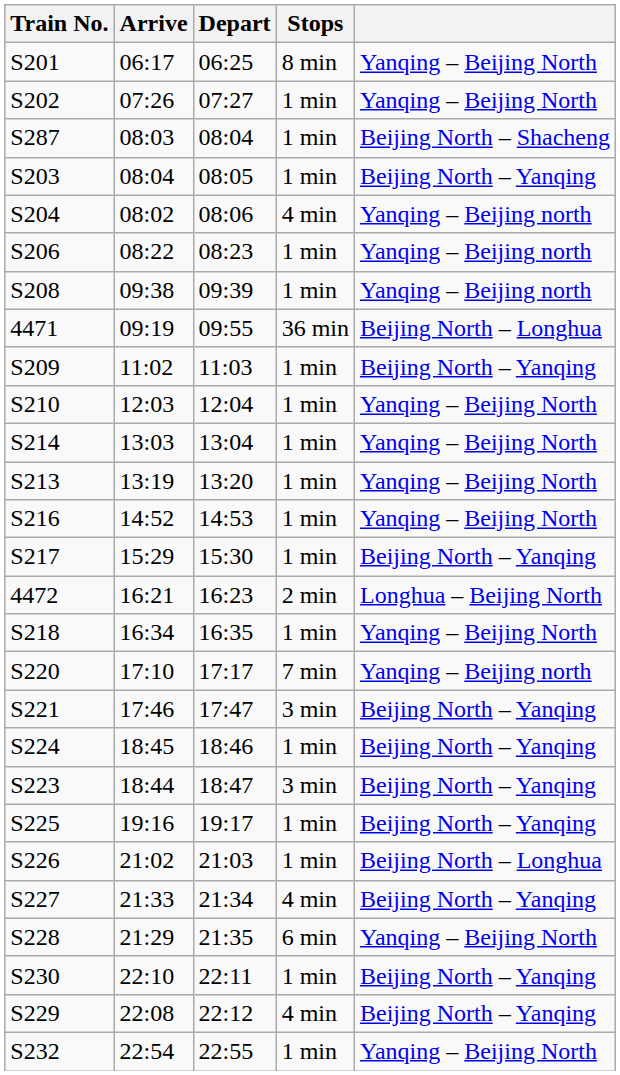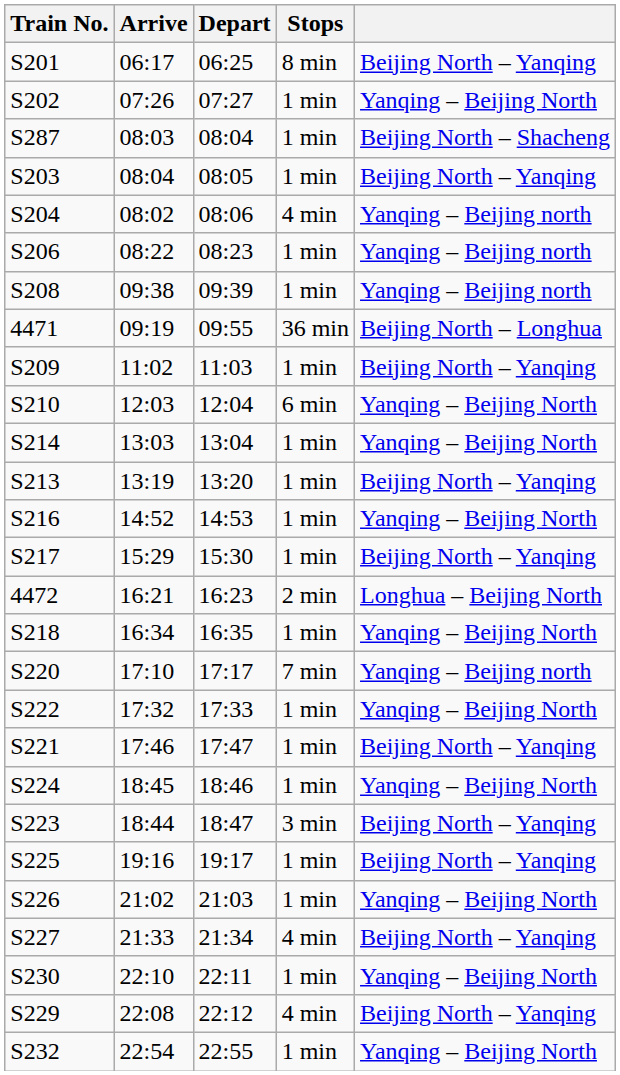 <table class="wikitable">
 <tr>
 <th>Train No.</th>
 <th>Arrive</th>
 <th>Depart</th>
 <th>Stops</th>
 <th></th>
 </tr>
 <tr>
 <td>S201</td>
 <td>06:17</td>
 <td>06:25</td>
 <td>8 min</td>
-<td><a href='#'>Yanqing</a> – <a href='#'>Beijing North</a></td>
+<td><a href='#'>Beijing North</a> – <a href='#'>Yanqing</a></td>
 </tr>
 <tr>
 <td>S202</td>
 <td>07:26</td>
 <td>07:27</td>
 <td>1 min</td>
 <td><a href='#'>Yanqing</a> – <a href='#'>Beijing North</a></td>
 </tr>
 <tr>
 <td>S287</td>
 <td>08:03</td>
 <td>08:04</td>
 <td>1 min</td>
 <td><a href='#'>Beijing North</a> – <a href='#'>Shacheng</a></td>
 </tr>
 <tr>
 <td>S203</td>
 <td>08:04</td>
 <td>08:05</td>
 <td>1 min</td>
 <td><a href='#'>Beijing North</a> – <a href='#'>Yanqing</a></td>
 </tr>
 <tr>
 <td>S204</td>
 <td>08:02</td>
 <td>08:06</td>
 <td>4 min</td>
 <td><a href='#'>Yanqing</a> – <a href='#'>Beijing north</a></td>
 </tr>
 <tr>
 <td>S206</td>
 <td>08:22</td>
 <td>08:23</td>
 <td>1 min</td>
 <td><a href='#'>Yanqing</a> – <a href='#'>Beijing north</a></td>
 </tr>
 <tr>
 <td>S208</td>
 <td>09:38</td>
 <td>09:39</td>
 <td>1 min</td>
 <td><a href='#'>Yanqing</a> – <a href='#'>Beijing north</a></td>
 </tr>
 <tr>
 <td>4471</td>
 <td>09:19</td>
 <td>09:55</td>
 <td>36 min</td>
 <td><a href='#'>Beijing North</a> – <a href='#'>Longhua</a></td>
 </tr>
 <tr>
 <td>S209</td>
 <td>11:02</td>
 <td>11:03</td>
 <td>1 min</td>
 <td><a href='#'>Beijing North</a> – <a href='#'>Yanqing</a></td>
 </tr>
 <tr>
 <td>S210</td>
 <td>12:03</td>
 <td>12:04</td>
-<td>1 min</td>
+<td>6 min</td>
 <td><a href='#'>Yanqing</a> – <a href='#'>Beijing North</a></td>
 </tr>
 <tr>
 <td>S214</td>
 <td>13:03</td>
 <td>13:04</td>
 <td>1 min</td>
 <td><a href='#'>Yanqing</a> – <a href='#'>Beijing North</a></td>
 </tr>
 <tr>
 <td>S213</td>
 <td>13:19</td>
 <td>13:20</td>
 <td>1 min</td>
-<td><a href='#'>Yanqing</a> – <a href='#'>Beijing North</a></td>
+<td><a href='#'>Beijing North</a> – <a href='#'>Yanqing</a></td>
 </tr>
 <tr>
 <td>S216</td>
 <td>14:52</td>
 <td>14:53</td>
 <td>1 min</td>
 <td><a href='#'>Yanqing</a> – <a href='#'>Beijing North</a></td>
 </tr>
 <tr>
 <td>S217</td>
 <td>15:29</td>
 <td>15:30</td>
 <td>1 min</td>
 <td><a href='#'>Beijing North</a> – <a href='#'>Yanqing</a></td>
 </tr>
 <tr>
 <td>4472</td>
 <td>16:21</td>
 <td>16:23</td>
 <td>2 min</td>
 <td><a href='#'>Longhua</a> – <a href='#'>Beijing North</a></td>
 </tr>
 <tr>
 <td>S218</td>
 <td>16:34</td>
 <td>16:35</td>
 <td>1 min</td>
 <td><a href='#'>Yanqing</a> – <a href='#'>Beijing North</a></td>
 </tr>
 <tr>
 <td>S220</td>
 <td>17:10</td>
 <td>17:17</td>
 <td>7 min</td>
 <td><a href='#'>Yanqing</a> – <a href='#'>Beijing north</a></td>
 </tr>
 <tr>
+<td>S222</td>
+<td>17:32</td>
+<td>17:33</td>
+<td>1 min</td>
+<td><a href='#'>Yanqing</a> – <a href='#'>Beijing North</a></td>
+</tr>
+<tr>
 <td>S221</td>
 <td>17:46</td>
 <td>17:47</td>
-<td>3 min</td>
+<td>1 min</td>
 <td><a href='#'>Beijing North</a> – <a href='#'>Yanqing</a></td>
 </tr>
 <tr>
 <td>S224</td>
 <td>18:45</td>
 <td>18:46</td>
 <td>1 min</td>
-<td><a href='#'>Beijing North</a> – <a href='#'>Yanqing</a></td>
+<td><a href='#'>Yanqing</a> – <a href='#'>Beijing North</a></td>
 </tr>
 <tr>
 <td>S223</td>
 <td>18:44</td>
 <td>18:47</td>
 <td>3 min</td>
 <td><a href='#'>Beijing North</a> – <a href='#'>Yanqing</a></td>
 </tr>
 <tr>
 <td>S225</td>
 <td>19:16</td>
 <td>19:17</td>
 <td>1 min</td>
 <td><a href='#'>Beijing North</a> – <a href='#'>Yanqing</a></td>
 </tr>
 <tr>
 <td>S226</td>
 <td>21:02</td>
 <td>21:03</td>
 <td>1 min</td>
-<td><a href='#'>Beijing North</a> – <a href='#'>Longhua</a></td>
+<td><a href='#'>Yanqing</a> – <a href='#'>Beijing North</a></td>
 </tr>
 <tr>
 <td>S227</td>
 <td>21:33</td>
 <td>21:34</td>
 <td>4 min</td>
 <td><a href='#'>Beijing North</a> – <a href='#'>Yanqing</a></td>
 </tr>
 <tr>
-<td>S228</td>
-<td>21:29</td>
-<td>21:35</td>
-<td>6 min</td>
-<td><a href='#'>Yanqing</a> – <a href='#'>Beijing North</a></td>
-</tr>
-<tr>
 <td>S230</td>
 <td>22:10</td>
 <td>22:11</td>
 <td>1 min</td>
-<td><a href='#'>Beijing North</a> – <a href='#'>Yanqing</a></td>
+<td><a href='#'>Yanqing</a> – <a href='#'>Beijing North</a></td>
 </tr>
 <tr>
 <td>S229</td>
 <td>22:08</td>
 <td>22:12</td>
 <td>4 min</td>
 <td><a href='#'>Beijing North</a> – <a href='#'>Yanqing</a></td>
 </tr>
 <tr>
 <td>S232</td>
 <td>22:54</td>
 <td>22:55</td>
 <td>1 min</td>
 <td><a href='#'>Yanqing</a> – <a href='#'>Beijing North</a></td>
 </tr>
 </table>
